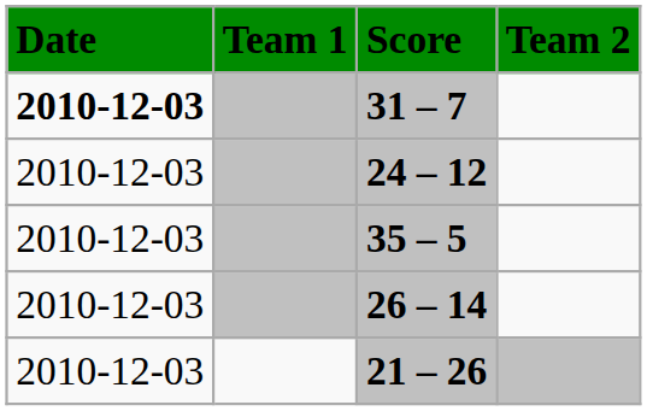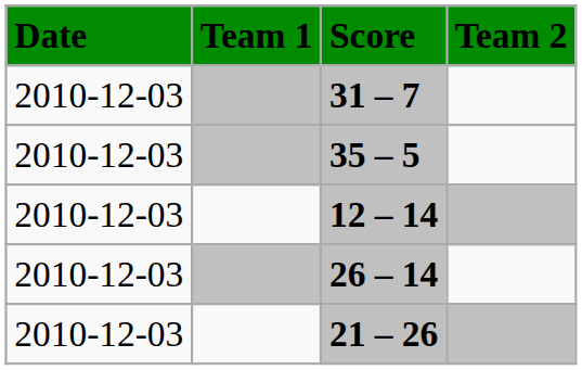 <table class="wikitable" style="margin:0.5em auto; font-size:95%">
 <tr bgcolor="#008B00">
 <td><strong>Date</strong></td>
 <td><strong>Team 1</strong></td>
 <td><strong>Score</strong></td>
 <td><strong>Team 2</strong></td>
 </tr>
 <tr>
-<td><strong>2010-12-03</strong></td>
+<td>2010-12-03</td>
 <td bgcolor="silver"><strong></strong></td>
 <td bgcolor="silver"><strong>31 – 7 </strong></td>
 <td></td>
 </tr>
 <tr>
 <td>2010-12-03</td>
 <td bgcolor="silver"><strong></strong></td>
-<td bgcolor="silver"><strong> 24 – 12 </strong></td>
+<td bgcolor="silver"><strong> 35 – 5 </strong></td>
 <td></td>
 </tr>
 <tr>
 <td>2010-12-03</td>
+<td></td>
+<td bgcolor="silver"><strong> 12 – 14 </strong></td>
 <td bgcolor="silver"><strong></strong></td>
-<td bgcolor="silver"><strong> 35 – 5 </strong></td>
-<td></td>
 </tr>
 <tr>
 <td>2010-12-03</td>
 <td bgcolor="silver"><strong></strong></td>
 <td bgcolor="silver"><strong> 26 – 14 </strong></td>
 <td></td>
 </tr>
 <tr>
 <td>2010-12-03</td>
 <td></td>
 <td bgcolor="silver"><strong> 21 – 26 </strong></td>
 <td bgcolor="silver"><strong></strong></td>
 </tr>
 </table>
